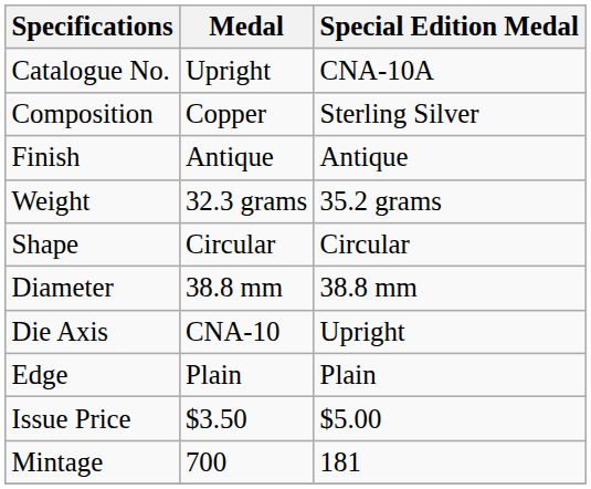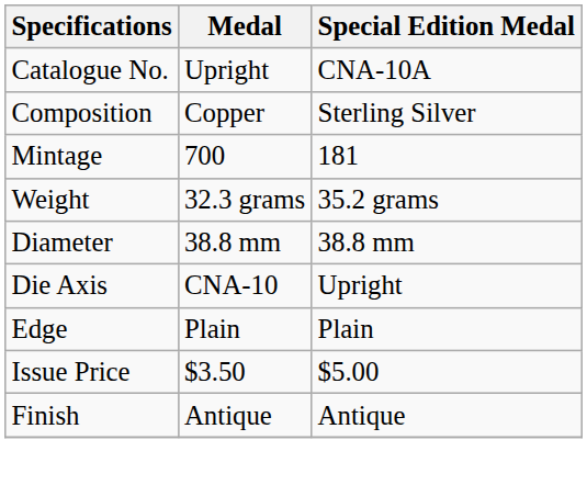 <table class="wikitable">
 <tr>
 <th>Specifications</th>
 <th>Medal</th>
 <th>Special Edition Medal</th>
 </tr>
 <tr>
 <td>Catalogue No.</td>
 <td>Upright</td>
 <td>CNA-10A</td>
 </tr>
 <tr>
 <td>Composition</td>
 <td>Copper</td>
 <td>Sterling Silver</td>
 </tr>
 <tr>
-<td>Finish</td>
-<td>Antique</td>
-<td>Antique</td>
+<td>Mintage</td>
+<td>700</td>
+<td>181</td>
 </tr>
 <tr>
 <td>Weight</td>
 <td>32.3 grams</td>
 <td>35.2 grams</td>
-</tr>
-<tr>
-<td>Shape</td>
-<td>Circular</td>
-<td>Circular</td>
 </tr>
 <tr>
 <td>Diameter</td>
 <td>38.8 mm</td>
 <td>38.8 mm</td>
 </tr>
 <tr>
 <td>Die Axis</td>
 <td>CNA-10</td>
 <td>Upright</td>
 </tr>
 <tr>
 <td>Edge</td>
 <td>Plain</td>
 <td>Plain</td>
 </tr>
 <tr>
 <td>Issue Price</td>
 <td>$3.50</td>
 <td>$5.00</td>
 </tr>
 <tr>
-<td>Mintage</td>
-<td>700</td>
-<td>181</td>
+<td>Finish</td>
+<td>Antique</td>
+<td>Antique</td>
 </tr>
 <tr>
 </tr>
 </table>
